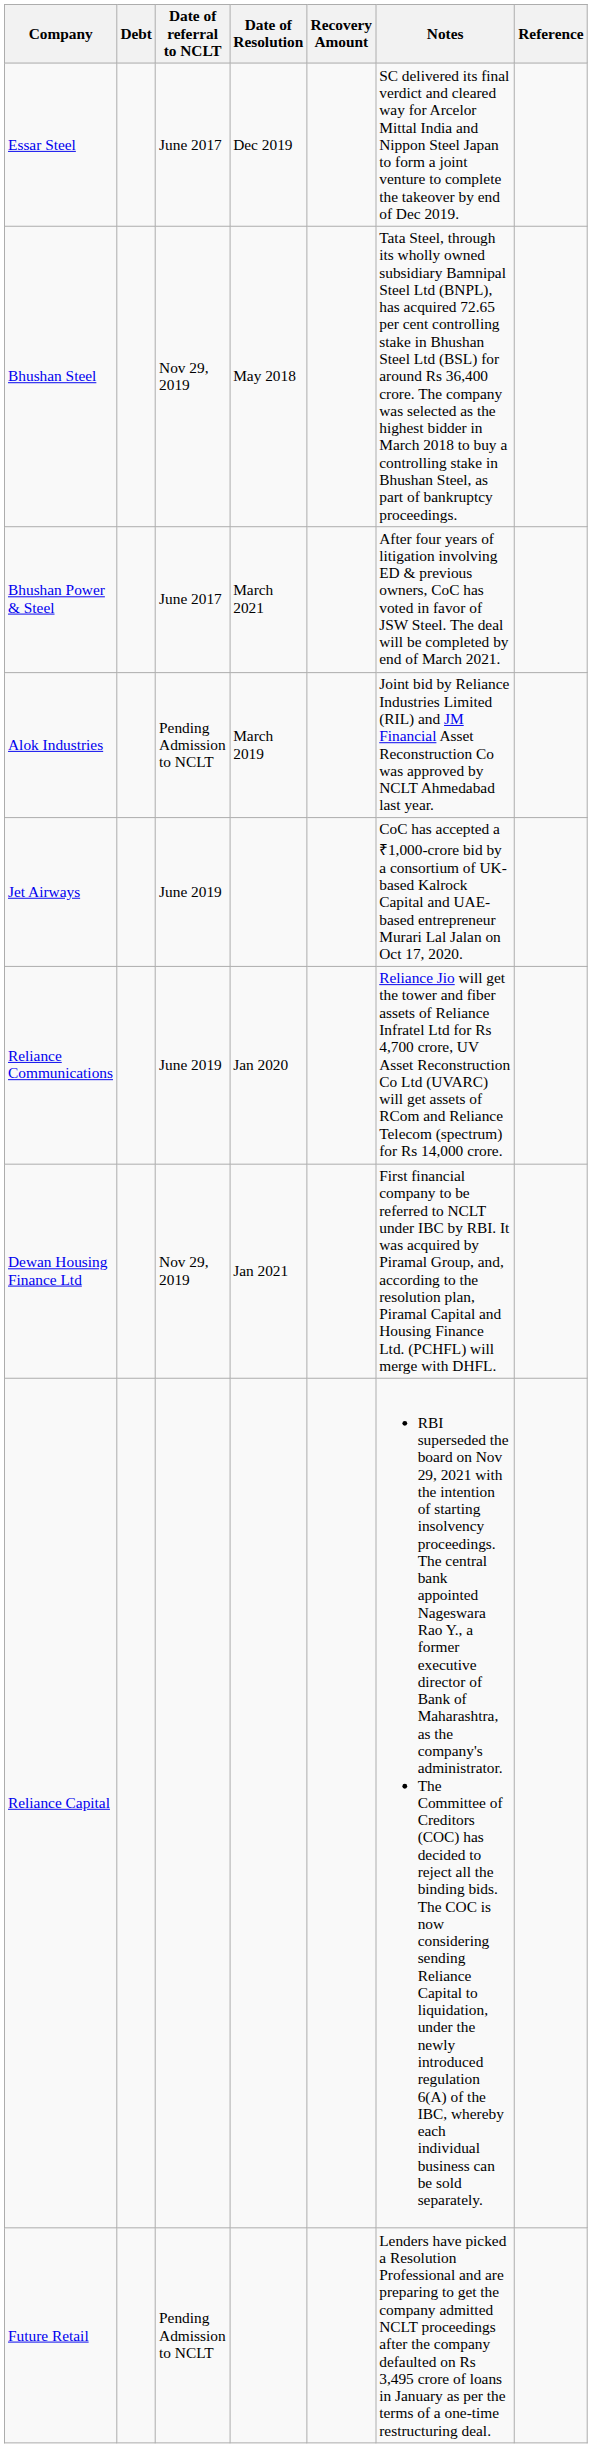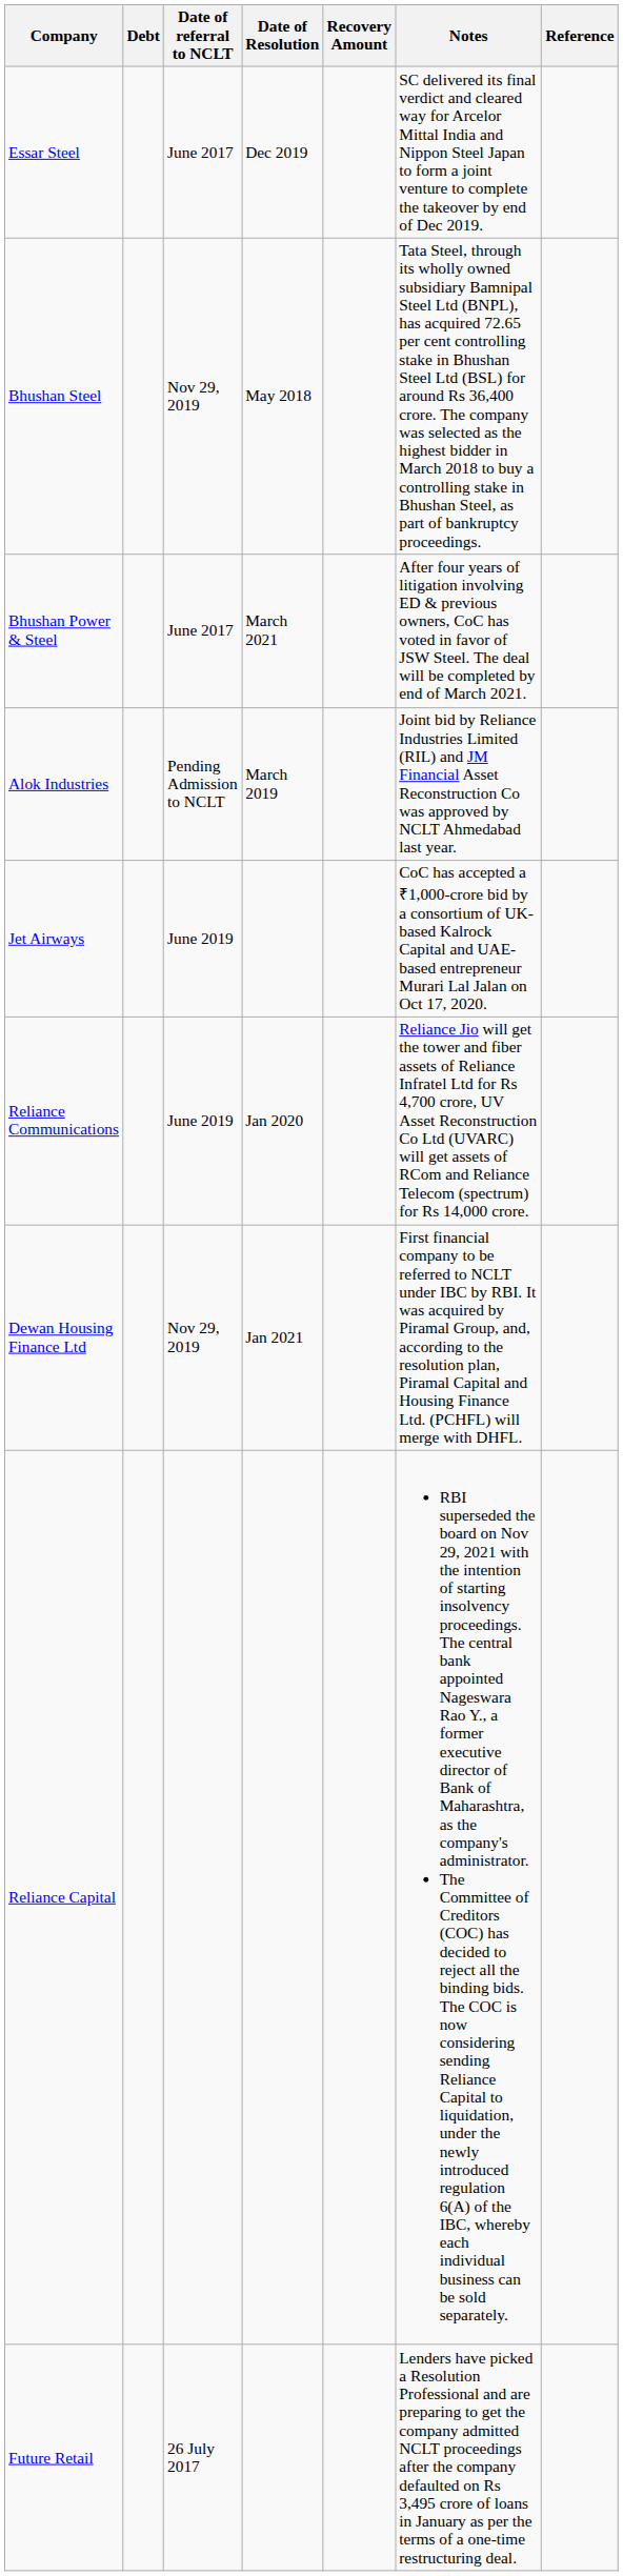 <table class="wikitable sortable">
 <tr>
 <th>Company</th>
 <th>Debt</th>
 <th>Date of referral to NCLT</th>
 <th>Date of Resolution</th>
 <th>Recovery Amount</th>
 <th>Notes</th>
 <th>Reference</th>
 </tr>
 <tr>
 <td><a href='#'>Essar Steel</a></td>
 <td></td>
 <td>June 2017</td>
 <td>Dec 2019</td>
 <td></td>
 <td>SC delivered its final verdict and cleared way for Arcelor Mittal India and Nippon Steel Japan to form a joint venture to complete the takeover by end of Dec 2019.</td>
 <td></td>
 </tr>
 <tr>
 <td><a href='#'>Bhushan Steel</a></td>
 <td></td>
 <td>Nov 29, 2019</td>
 <td>May 2018</td>
 <td></td>
 <td>Tata Steel, through its wholly owned subsidiary Bamnipal Steel Ltd (BNPL), has acquired 72.65 per cent controlling stake in Bhushan Steel Ltd (BSL) for around Rs 36,400 crore. The company was selected as the highest bidder in March 2018 to buy a controlling stake in Bhushan Steel, as part of bankruptcy proceedings.</td>
 <td></td>
 </tr>
 <tr>
 <td><a href='#'>Bhushan Power & Steel</a></td>
 <td></td>
 <td>June 2017</td>
 <td>March 2021</td>
 <td></td>
 <td>After four years of litigation involving ED & previous owners, CoC has voted in favor of JSW Steel. The deal will be completed by end of March 2021.</td>
 <td></td>
 </tr>
 <tr>
 <td><a href='#'>Alok Industries</a></td>
 <td></td>
 <td>Pending Admission to NCLT</td>
 <td>March 2019</td>
 <td></td>
 <td>Joint bid by Reliance Industries Limited (RIL) and <a href='#'>JM Financial</a> Asset Reconstruction Co was approved by NCLT Ahmedabad last year.</td>
 <td></td>
 </tr>
 <tr>
 <td><a href='#'>Jet Airways</a></td>
 <td></td>
 <td>June 2019</td>
 <td></td>
 <td></td>
 <td>CoC has accepted a ₹1,000-crore bid by a consortium of UK-based Kalrock Capital and UAE-based entrepreneur Murari Lal Jalan on Oct 17, 2020.</td>
 <td></td>
 </tr>
 <tr>
 <td><a href='#'>Reliance Communications</a></td>
 <td></td>
 <td>June 2019</td>
 <td>Jan 2020</td>
 <td></td>
 <td><a href='#'>Reliance Jio</a> will get the tower and fiber assets of Reliance Infratel Ltd for Rs 4,700 crore, UV Asset Reconstruction Co Ltd (UVARC) will get assets of RCom and Reliance Telecom (spectrum) for Rs 14,000 crore.</td>
 <td></td>
 </tr>
 <tr>
 <td><a href='#'>Dewan Housing Finance Ltd</a></td>
 <td></td>
 <td>Nov 29, 2019</td>
 <td>Jan 2021</td>
 <td></td>
 <td>First financial company to be referred to NCLT under IBC by RBI. It was acquired by Piramal Group, and, according to the resolution plan, Piramal Capital and Housing Finance Ltd. (PCHFL) will merge with DHFL.</td>
 <td></td>
 </tr>
 <tr>
 <td><a href='#'>Reliance Capital</a></td>
 <td></td>
 <td></td>
 <td></td>
 <td></td>
 <td><br><ul><li>RBI superseded the board on Nov 29, 2021 with the intention of starting insolvency proceedings. The central bank appointed Nageswara Rao Y., a former executive director of Bank of Maharashtra, as the company's administrator.</li><li>The Committee of Creditors (COC) has decided to reject all the binding bids. The COC is now considering sending Reliance Capital to liquidation, under the newly introduced regulation 6(A) of the IBC, whereby each individual business can be sold separately.</li></ul></td>
 <td></td>
 </tr>
 <tr>
 <td><a href='#'>Future Retail</a></td>
 <td></td>
-<td>Pending Admission to NCLT</td>
+<td>26 July 2017</td>
 <td></td>
 <td></td>
 <td>Lenders have picked a Resolution Professional and are preparing to get the company admitted NCLT proceedings after the company defaulted on Rs 3,495 crore of loans in January as per the terms of a one-time restructuring deal.</td>
 <td></td>
 </tr>
 </table>
